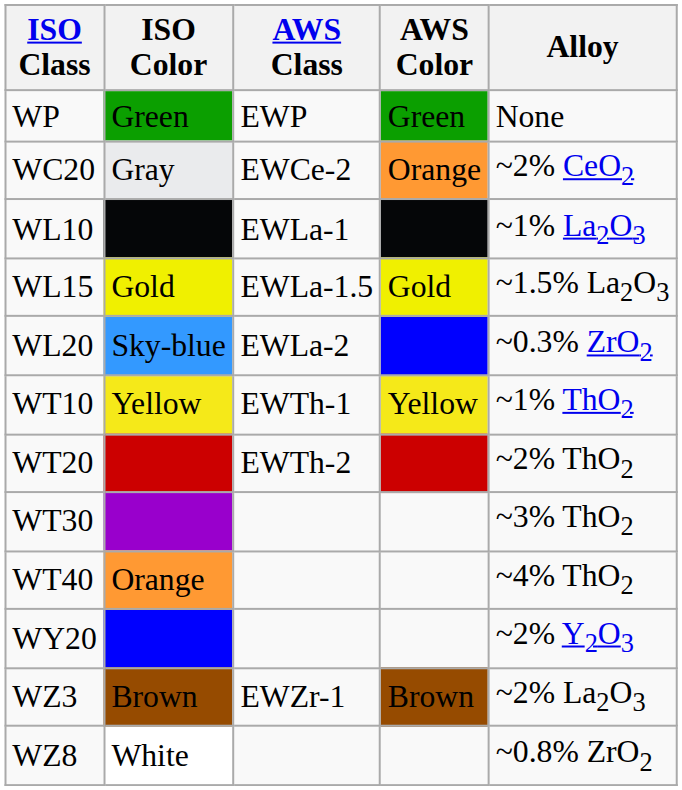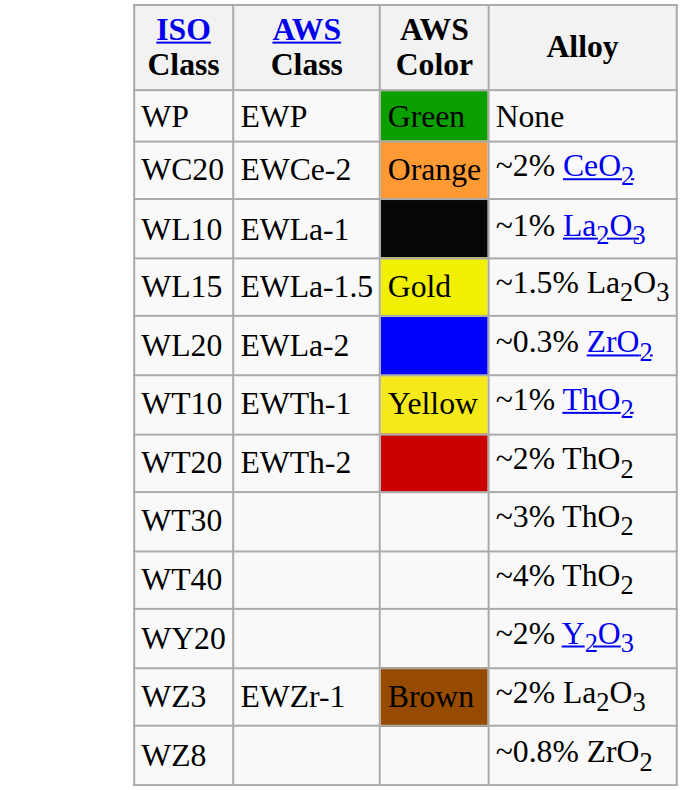 <table class="wikitable" style="float:right; margin:0 0 0.5em 1em">
 <tr>
 <th><a href='#'>ISO</a><br>Class</th>
-<th>ISO<br>Color</th>
 <th><a href='#'>AWS</a><br>Class</th>
 <th>AWS<br>Color</th>
 <th>Alloy</th>
 </tr>
 <tr>
 <td>WP</td>
-<td style="background:#0B9F00">Green</td>
 <td>EWP</td>
 <td style="background:#0B9F00">Green</td>
 <td>None</td>
 </tr>
 <tr>
 <td>WC20</td>
-<td style="background:#EAEBED">Gray</td>
 <td>EWCe-2</td>
 <td style="background:#ff9933">Orange</td>
 <td>~2% <a href='#'>CeO<sub>2</sub></a></td>
 </tr>
 <tr>
 <td>WL10</td>
-<td style="background:#050608"></td>
 <td>EWLa-1</td>
 <td style="background:#050608"></td>
 <td>~1% <a href='#'>La<sub>2</sub>O<sub>3</sub></a></td>
 </tr>
 <tr>
 <td>WL15</td>
-<td style="background:#F0F000">Gold</td>
 <td>EWLa-1.5</td>
 <td style="background:#F0F000">Gold</td>
 <td>~1.5% La<sub>2</sub>O<sub>3</sub></td>
 </tr>
 <tr>
 <td>WL20</td>
-<td style="background:#3399ff">Sky-blue</td>
 <td>EWLa-2</td>
 <td style="background:#0000ff"></td>
 <td>~0.3% <a href='#'>ZrO<sub>2</sub></a></td>
 </tr>
 <tr>
 <td>WT10</td>
-<td style="background:#F5E919">Yellow</td>
 <td>EWTh-1</td>
 <td style="background:#F5E919">Yellow</td>
 <td>~1% <a href='#'>ThO<sub>2</sub></a></td>
 </tr>
 <tr>
 <td>WT20</td>
-<td style="background:#CC0000"></td>
 <td>EWTh-2</td>
 <td style="background:#CC0000"></td>
 <td>~2% ThO<sub>2</sub></td>
 </tr>
 <tr>
 <td>WT30</td>
-<td style="background:#9900CC"></td>
 <td></td>
 <td></td>
 <td>~3% ThO<sub>2</sub></td>
 </tr>
 <tr>
 <td>WT40</td>
-<td style="background:#ff9933">Orange</td>
 <td></td>
 <td></td>
 <td>~4% ThO<sub>2</sub></td>
 </tr>
 <tr>
 <td>WY20</td>
-<td style="background:#0000ff"></td>
 <td></td>
 <td></td>
 <td>~2% <a href='#'>Y<sub>2</sub>O<sub>3</sub></a></td>
 </tr>
 <tr>
 <td>WZ3</td>
-<td style="background:#964B00">Brown</td>
 <td>EWZr-1</td>
 <td style="background:#964B00">Brown</td>
 <td>~2% La<sub>2</sub>O<sub>3</sub></td>
 </tr>
 <tr>
 <td>WZ8</td>
-<td style="background:#FFFFFF">White</td>
 <td></td>
 <td></td>
 <td>~0.8% ZrO<sub>2</sub></td>
 </tr>
 </table>
